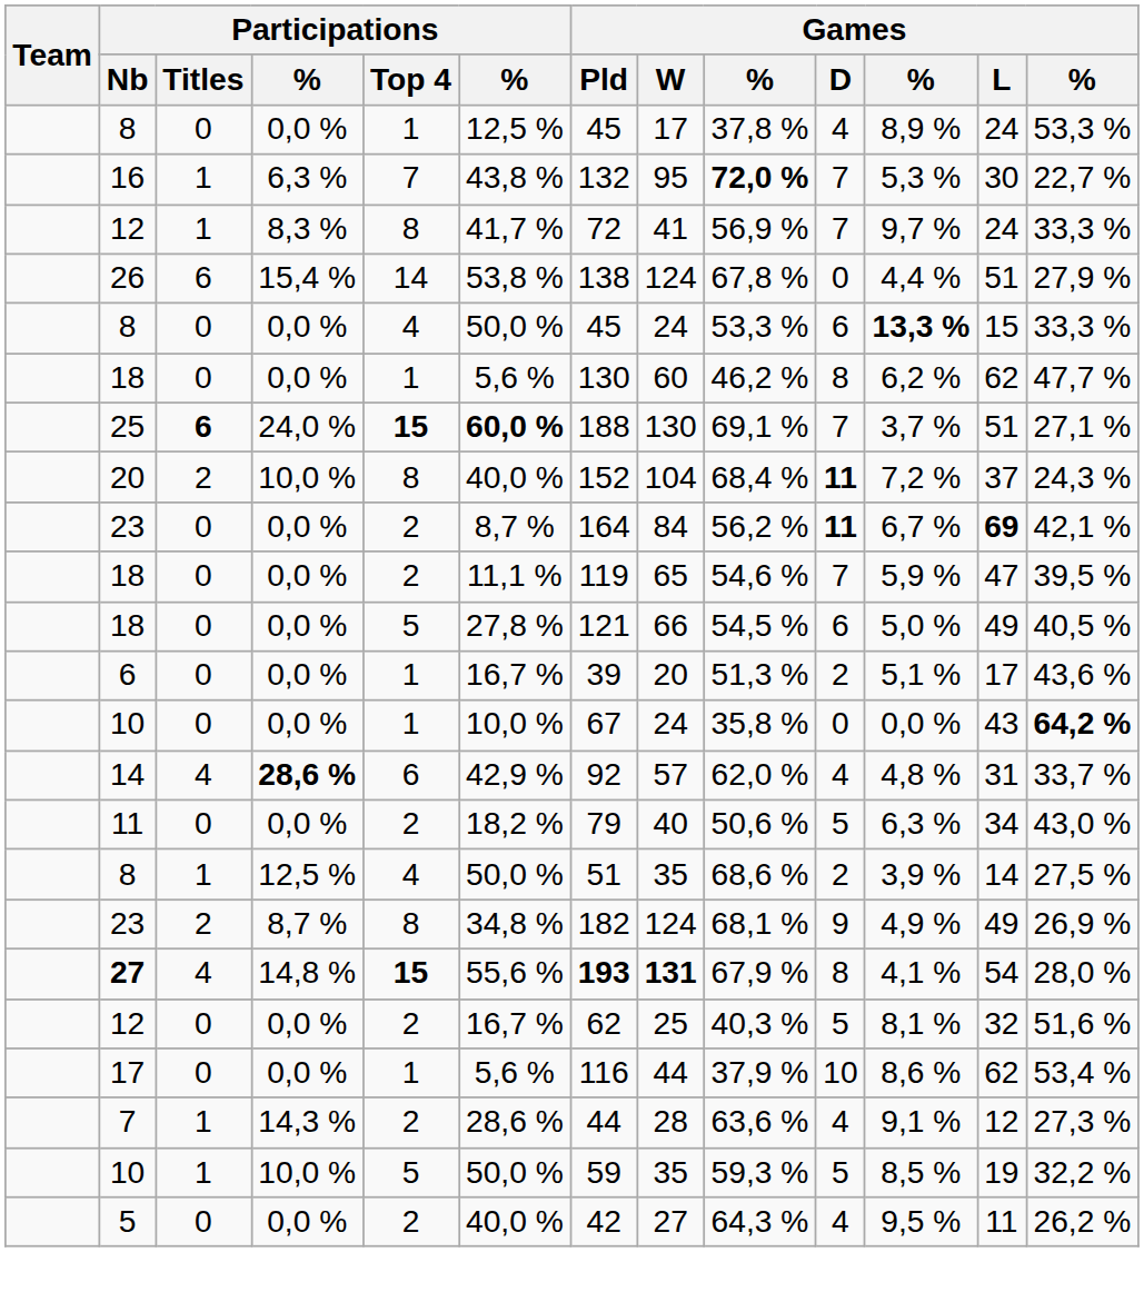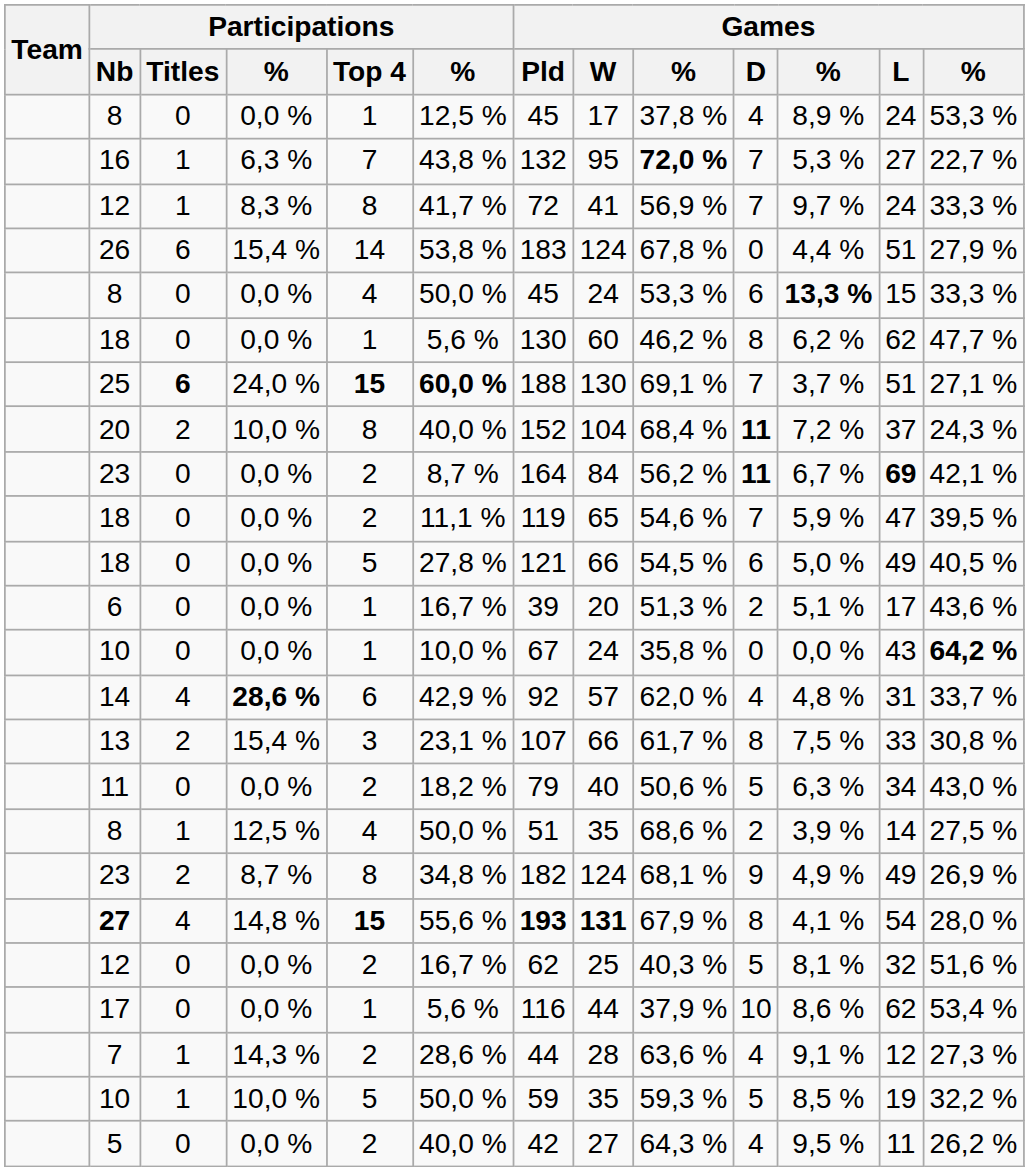 <table class="wikitable sortable" style="text-align:center;">
 <tr>
 <th scope"col" rowspan="2">Team</th>
 <th scope"col" colspan="5">Participations</th>
 <th scope"col" colspan="7">Games</th>
 </tr>
 <tr>
 <th>Nb</th>
 <th>Titles</th>
 <th>%</th>
 <th>Top 4</th>
 <th>%</th>
 <th>Pld</th>
 <th>W</th>
 <th>%</th>
 <th>D</th>
 <th>%</th>
 <th>L</th>
 <th>%</th>
 </tr>
 <tr>
 <td align=left></td>
 <td>8</td>
 <td>0</td>
 <td>0,0 %</td>
 <td>1</td>
 <td>12,5 %</td>
 <td>45</td>
 <td>17</td>
 <td>37,8 %</td>
 <td>4</td>
 <td>8,9 %</td>
 <td>24</td>
 <td>53,3 %</td>
 </tr>
 <tr>
 <td align=left></td>
 <td>16</td>
 <td>1</td>
 <td>6,3 %</td>
 <td>7</td>
 <td>43,8 %</td>
 <td>132</td>
 <td>95</td>
 <td><strong>72,0 %</strong></td>
 <td>7</td>
 <td>5,3 %</td>
-<td>30</td>
+<td>27</td>
 <td>22,7 %</td>
 </tr>
 <tr>
 <td align=left><em></em></td>
 <td>12</td>
 <td>1</td>
 <td>8,3 %</td>
 <td>8</td>
 <td>41,7 %</td>
 <td>72</td>
 <td>41</td>
 <td>56,9 %</td>
 <td>7</td>
 <td>9,7 %</td>
 <td>24</td>
 <td>33,3 %</td>
 </tr>
 <tr>
 <td align=left></td>
 <td>26</td>
 <td>6</td>
 <td>15,4 %</td>
 <td>14</td>
 <td>53,8 %</td>
-<td>138</td>
+<td>183</td>
 <td>124</td>
 <td>67,8 %</td>
 <td>0</td>
 <td>4,4 %</td>
 <td>51</td>
 <td>27,9 %</td>
 </tr>
 <tr>
 <td align=left><em></em></td>
 <td>8</td>
 <td>0</td>
 <td>0,0 %</td>
 <td>4</td>
 <td>50,0 %</td>
 <td>45</td>
 <td>24</td>
 <td>53,3 %</td>
 <td>6</td>
 <td><strong>13,3 %</strong></td>
 <td>15</td>
 <td>33,3 %</td>
 </tr>
 <tr>
 <td align=left></td>
 <td>18</td>
 <td>0</td>
 <td>0,0 %</td>
 <td>1</td>
 <td>5,6 %</td>
 <td>130</td>
 <td>60</td>
 <td>46,2 %</td>
 <td>8</td>
 <td>6,2 %</td>
 <td>62</td>
 <td>47,7 %</td>
 </tr>
 <tr>
 <td align=left></td>
 <td>25</td>
 <td><strong>6</strong></td>
 <td>24,0 %</td>
 <td><strong>15</strong></td>
 <td><strong>60,0 %</strong></td>
 <td>188</td>
 <td>130</td>
 <td>69,1 %</td>
 <td>7</td>
 <td>3,7 %</td>
 <td>51</td>
 <td>27,1 %</td>
 </tr>
 <tr>
 <td align=left></td>
 <td>20</td>
 <td>2</td>
 <td>10,0 %</td>
 <td>8</td>
 <td>40,0 %</td>
 <td>152</td>
 <td>104</td>
 <td>68,4 %</td>
 <td><strong>11</strong></td>
 <td>7,2 %</td>
 <td>37</td>
 <td>24,3 %</td>
 </tr>
 <tr>
 <td align=left></td>
 <td>23</td>
 <td>0</td>
 <td>0,0 %</td>
 <td>2</td>
 <td>8,7 %</td>
 <td>164</td>
 <td>84</td>
 <td>56,2 %</td>
 <td><strong>11</strong></td>
 <td>6,7 %</td>
 <td><strong>69</strong></td>
 <td>42,1 %</td>
 </tr>
 <tr>
 <td align=left></td>
 <td>18</td>
 <td>0</td>
 <td>0,0 %</td>
 <td>2</td>
 <td>11,1 %</td>
 <td>119</td>
 <td>65</td>
 <td>54,6 %</td>
 <td>7</td>
 <td>5,9 %</td>
 <td>47</td>
 <td>39,5 %</td>
 </tr>
 <tr>
 <td align=left></td>
 <td>18</td>
 <td>0</td>
 <td>0,0 %</td>
 <td>5</td>
 <td>27,8 %</td>
 <td>121</td>
 <td>66</td>
 <td>54,5 %</td>
 <td>6</td>
 <td>5,0 %</td>
 <td>49</td>
 <td>40,5 %</td>
 </tr>
 <tr>
 <td align=left></td>
 <td>6</td>
 <td>0</td>
 <td>0,0 %</td>
 <td>1</td>
 <td>16,7 %</td>
 <td>39</td>
 <td>20</td>
 <td>51,3 %</td>
 <td>2</td>
 <td>5,1 %</td>
 <td>17</td>
 <td>43,6 %</td>
 </tr>
 <tr>
 <td align=left></td>
 <td>10</td>
 <td>0</td>
 <td>0,0 %</td>
 <td>1</td>
 <td>10,0 %</td>
 <td>67</td>
 <td>24</td>
 <td>35,8 %</td>
 <td>0</td>
 <td>0,0 %</td>
 <td>43</td>
 <td><strong>64,2 %</strong></td>
 </tr>
 <tr>
 <td align=left></td>
 <td>14</td>
 <td>4</td>
 <td><strong>28,6 %</strong></td>
 <td>6</td>
 <td>42,9 %</td>
 <td>92</td>
 <td>57</td>
 <td>62,0 %</td>
 <td>4</td>
 <td>4,8 %</td>
 <td>31</td>
 <td>33,7 %</td>
 </tr>
 <tr>
 <td align=left></td>
+<td>13</td>
+<td>2</td>
+<td>15,4 %</td>
+<td>3</td>
+<td>23,1 %</td>
+<td>107</td>
+<td>66</td>
+<td>61,7 %</td>
+<td>8</td>
+<td>7,5 %</td>
+<td>33</td>
+<td>30,8 %</td>
+</tr>
+<tr>
+<td align=left></td>
 <td>11</td>
 <td>0</td>
 <td>0,0 %</td>
 <td>2</td>
 <td>18,2 %</td>
 <td>79</td>
 <td>40</td>
 <td>50,6 %</td>
 <td>5</td>
 <td>6,3 %</td>
 <td>34</td>
 <td>43,0 %</td>
 </tr>
 <tr>
 <td align=left><em></em></td>
 <td>8</td>
 <td>1</td>
 <td>12,5 %</td>
 <td>4</td>
 <td>50,0 %</td>
 <td>51</td>
 <td>35</td>
 <td>68,6 %</td>
 <td>2</td>
 <td>3,9 %</td>
 <td>14</td>
 <td>27,5 %</td>
 </tr>
 <tr>
 <td align=left></td>
 <td>23</td>
 <td>2</td>
 <td>8,7 %</td>
 <td>8</td>
 <td>34,8 %</td>
 <td>182</td>
 <td>124</td>
 <td>68,1 %</td>
 <td>9</td>
 <td>4,9 %</td>
 <td>49</td>
 <td>26,9 %</td>
 </tr>
 <tr>
 <td align=left></td>
 <td><strong>27</strong></td>
 <td>4</td>
 <td>14,8 %</td>
 <td><strong>15</strong></td>
 <td>55,6 %</td>
 <td><strong>193</strong></td>
 <td><strong>131</strong></td>
 <td>67,9 %</td>
 <td>8</td>
 <td>4,1 %</td>
 <td>54</td>
 <td>28,0 %</td>
 </tr>
 <tr>
 <td align=left></td>
 <td>12</td>
 <td>0</td>
 <td>0,0 %</td>
 <td>2</td>
 <td>16,7 %</td>
 <td>62</td>
 <td>25</td>
 <td>40,3 %</td>
 <td>5</td>
 <td>8,1 %</td>
 <td>32</td>
 <td>51,6 %</td>
 </tr>
 <tr>
 <td align=left></td>
 <td>17</td>
 <td>0</td>
 <td>0,0 %</td>
 <td>1</td>
 <td>5,6 %</td>
 <td>116</td>
 <td>44</td>
 <td>37,9 %</td>
 <td>10</td>
 <td>8,6 %</td>
 <td>62</td>
 <td>53,4 %</td>
 </tr>
 <tr>
 <td align=left><em></em></td>
 <td>7</td>
 <td>1</td>
 <td>14,3 %</td>
 <td>2</td>
 <td>28,6 %</td>
 <td>44</td>
 <td>28</td>
 <td>63,6 %</td>
 <td>4</td>
 <td>9,1 %</td>
 <td>12</td>
 <td>27,3 %</td>
 </tr>
 <tr>
 <td align=left><em></em></td>
 <td>10</td>
 <td>1</td>
 <td>10,0 %</td>
 <td>5</td>
 <td>50,0 %</td>
 <td>59</td>
 <td>35</td>
 <td>59,3 %</td>
 <td>5</td>
 <td>8,5 %</td>
 <td>19</td>
 <td>32,2 %</td>
 </tr>
 <tr>
 <td align=left><em></em></td>
 <td>5</td>
 <td>0</td>
 <td>0,0 %</td>
 <td>2</td>
 <td>40,0 %</td>
 <td>42</td>
 <td>27</td>
 <td>64,3 %</td>
 <td>4</td>
 <td>9,5 %</td>
 <td>11</td>
 <td>26,2 %</td>
 </tr>
 </table>
